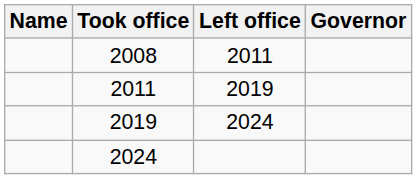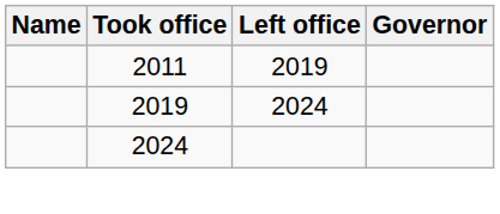 <table class="wikitable sortable" style="text-align:center;">
 <tr>
 <th>Name</th>
 <th>Took office</th>
 <th>Left office</th>
 <th>Governor</th>
-</tr>
-<tr>
-<td align=left></td>
-<td>2008</td>
-<td>2011</td>
-<td align=left></td>
 </tr>
 <tr>
 <td align=left></td>
 <td>2011</td>
 <td>2019</td>
 <td align=left></td>
 </tr>
 <tr>
 <td align=left></td>
 <td>2019</td>
 <td>2024</td>
 <td align=left></td>
 </tr>
 <tr>
 <td align=left></td>
 <td>2024</td>
 <td></td>
 <td align=left></td>
 </tr>
 </table>
